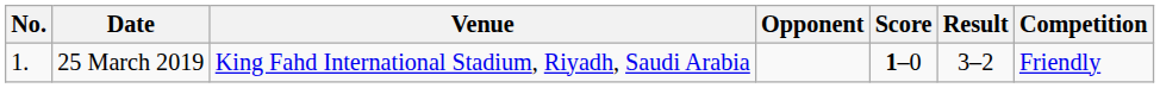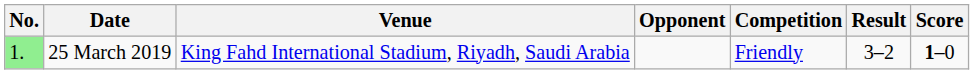 <table class="wikitable" style="font-size:100%;">
 <tr>
 <th>No.</th>
 <th>Date</th>
 <th>Venue</th>
 <th>Opponent</th>
+<th>Competition</th>
+<th>Result</th>
 <th>Score</th>
-<th>Result</th>
-<th>Competition</th>
 </tr>
 <tr>
-<td>1.</td>
+<td style="background: lightgreen;">1.</td>
 <td>25 March 2019</td>
 <td><a href='#'>King Fahd International Stadium</a>, <a href='#'>Riyadh</a>, <a href='#'>Saudi Arabia</a></td>
 <td></td>
+<td><a href='#'>Friendly</a></td>
+<td align=center>3–2</td>
 <td align=center><strong>1</strong>–0</td>
-<td align=center>3–2</td>
-<td><a href='#'>Friendly</a></td>
 </tr>
 </table>
